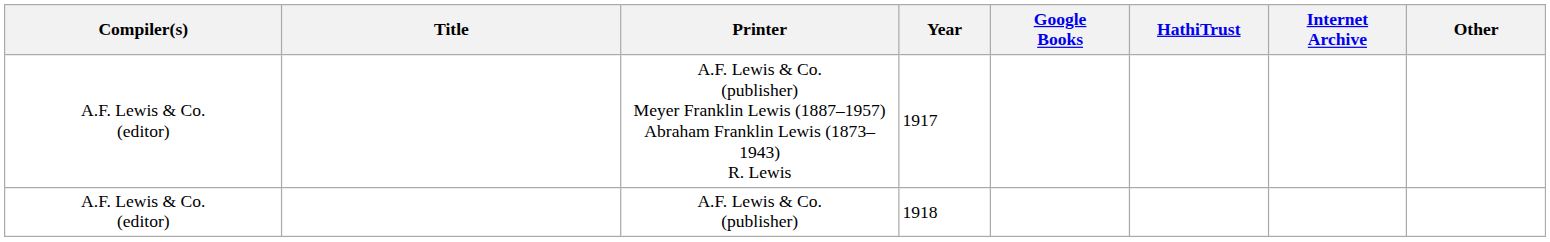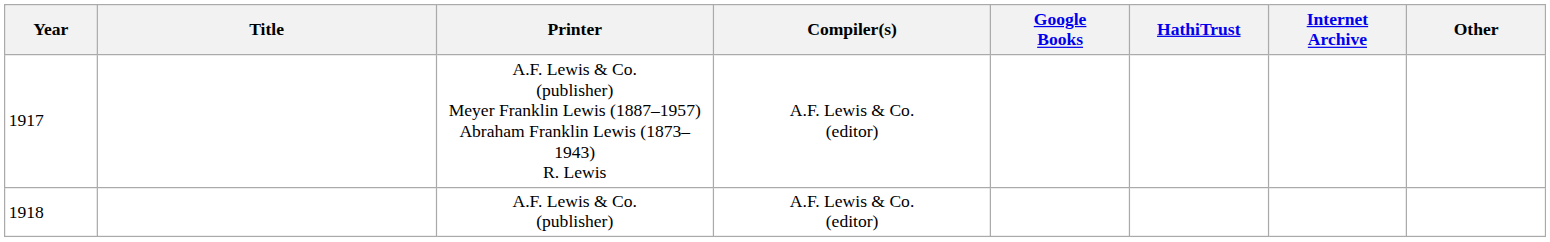 <table class="wikitable collapsible sortable" border="0" cellpadding="1" style="color:black; background-color: #FFFFFF; font-size: 90%; width:100%">
 <tr>
-<th>Compiler(s)</th>
+<th>Year</th>
 <th>Title</th>
 <th>Printer</th>
-<th>Year</th>
+<th>Compiler(s)</th>
 <th><a href='#'>Google<br>Books</a></th>
 <th><a href='#'>HathiTrust</a></th>
 <th><a href='#'>Internet<br>Archive</a></th>
 <th>Other</th>
 </tr>
 <tr>
-<td style="text-align:center" width="18%" data-sort-value="Lewis 1917">A.F. Lewis & Co.<br>(editor)</td>
+<td width="6%" data-sort-value="1917">1917</td>
 <td width="22%" data-sort-value="printingtrades 1917"></td>
 <td style="text-align:center" width="18%" data-sort-value="Lewis 1917">A.F. Lewis & Co.<br>(publisher)<br>Meyer Franklin Lewis (1887–1957)<br>Abraham Franklin Lewis (1873–1943)<br>R. Lewis</td>
-<td width="6%" data-sort-value="1917">1917</td>
+<td style="text-align:center" width="18%" data-sort-value="Lewis 1917">A.F. Lewis & Co.<br>(editor)</td>
 <td style="text-align:center" width="9%"></td>
 <td style="text-align:center" width="9%"></td>
 <td style="text-align:center" width="9%"></td>
 <td style="text-align:center" width="9%"></td>
 </tr>
 <tr>
-<td style="text-align:center" width="18%" data-sort-value="Lewis 1918">A.F. Lewis & Co.<br>(editor)</td>
+<td width="6%" data-sort-value="1918">1918</td>
 <td width="22%" data-sort-value="printingtrades 1918"></td>
 <td style="text-align:center" width="18%" data-sort-value="Lewis 1918">A.F. Lewis & Co.<br>(publisher)</td>
-<td width="6%" data-sort-value="1918">1918</td>
+<td style="text-align:center" width="18%" data-sort-value="Lewis 1918">A.F. Lewis & Co.<br>(editor)</td>
 <td style="text-align:center" width="9%"></td>
 <td style="text-align:center" width="9%"></td>
 <td style="text-align:center" width="9%"><br></td>
 <td style="text-align:center" width="9%"></td>
 </tr>
 </table>
